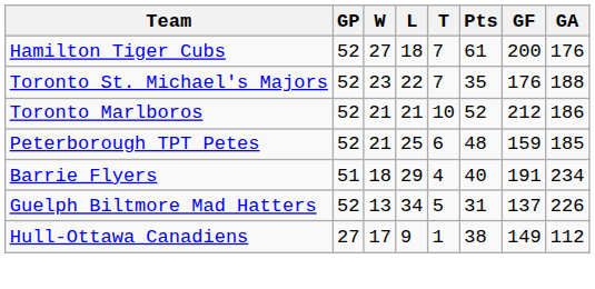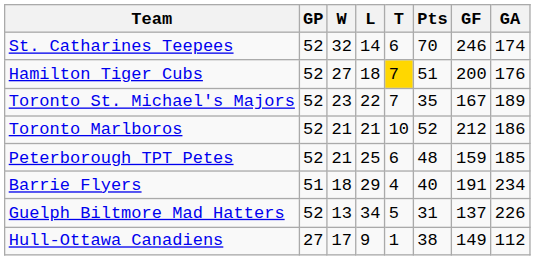 <table class="wikitable">
 <tr>
 <th>Team</th>
 <th>GP</th>
 <th>W</th>
 <th>L</th>
 <th>T</th>
 <th>Pts</th>
 <th>GF</th>
 <th>GA</th>
 </tr>
 <tr>
+<td><a href='#'>St. Catharines Teepees</a></td>
+<td>52</td>
+<td>32</td>
+<td>14</td>
+<td>6</td>
+<td>70</td>
+<td>246</td>
+<td>174</td>
+</tr>
+<tr>
 <td><a href='#'>Hamilton Tiger Cubs</a></td>
 <td>52</td>
 <td>27</td>
 <td>18</td>
-<td>7</td>
-<td>61</td>
+<td style="background: gold;">7</td>
+<td>51</td>
 <td>200</td>
 <td>176</td>
 </tr>
 <tr>
 <td><a href='#'>Toronto St. Michael's Majors</a></td>
 <td>52</td>
 <td>23</td>
 <td>22</td>
 <td>7</td>
 <td>35</td>
-<td>176</td>
-<td>188</td>
+<td>167</td>
+<td>189</td>
 </tr>
 <tr>
 <td><a href='#'>Toronto Marlboros</a></td>
 <td>52</td>
 <td>21</td>
 <td>21</td>
 <td>10</td>
 <td>52</td>
 <td>212</td>
 <td>186</td>
 </tr>
 <tr>
 <td><a href='#'>Peterborough TPT Petes</a></td>
 <td>52</td>
 <td>21</td>
 <td>25</td>
 <td>6</td>
 <td>48</td>
 <td>159</td>
 <td>185</td>
 </tr>
 <tr>
 <td><a href='#'>Barrie Flyers</a></td>
 <td>51</td>
 <td>18</td>
 <td>29</td>
 <td>4</td>
 <td>40</td>
 <td>191</td>
 <td>234</td>
 </tr>
 <tr>
 <td><a href='#'>Guelph Biltmore Mad Hatters</a></td>
 <td>52</td>
 <td>13</td>
 <td>34</td>
 <td>5</td>
 <td>31</td>
 <td>137</td>
 <td>226</td>
 </tr>
 <tr>
 <td><a href='#'>Hull-Ottawa Canadiens</a></td>
 <td>27</td>
 <td>17</td>
 <td>9</td>
 <td>1</td>
 <td>38</td>
 <td>149</td>
 <td>112</td>
 </tr>
 </table>
